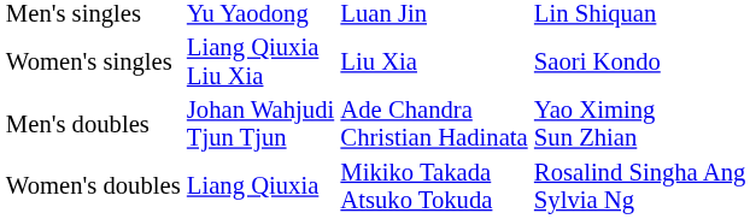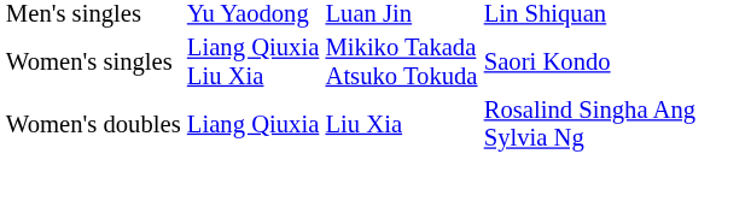 <table>
 <tr>
 <td>Men's singles</td>
 <td> <a href='#'>Yu Yaodong</a></td>
 <td> <a href='#'>Luan Jin</a></td>
 <td> <a href='#'>Lin Shiquan</a></td>
 </tr>
 <tr>
 <td>Women's singles</td>
 <td> <a href='#'>Liang Qiuxia</a> <br>  <a href='#'>Liu Xia</a></td>
-<td> <a href='#'>Liu Xia</a></td>
+<td> <a href='#'>Mikiko Takada</a> <br>  <a href='#'>Atsuko Tokuda</a></td>
 <td> <a href='#'>Saori Kondo</a></td>
-</tr>
-<tr>
-<td>Men's doubles</td>
-<td> <a href='#'>Johan Wahjudi</a> <br>  <a href='#'>Tjun Tjun</a></td>
-<td> <a href='#'>Ade Chandra</a> <br>  <a href='#'>Christian Hadinata</a></td>
-<td> <a href='#'>Yao Ximing</a> <br>  <a href='#'>Sun Zhian</a></td>
 </tr>
 <tr>
 <td>Women's doubles</td>
 <td> <a href='#'>Liang Qiuxia</a></td>
-<td> <a href='#'>Mikiko Takada</a> <br>  <a href='#'>Atsuko Tokuda</a></td>
+<td> <a href='#'>Liu Xia</a></td>
 <td> <a href='#'>Rosalind Singha Ang</a> <br>  <a href='#'>Sylvia Ng</a></td>
 </tr>
 </table>
